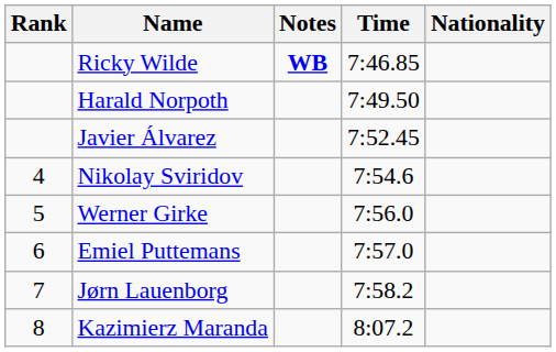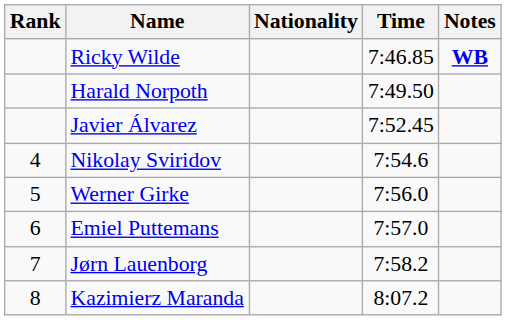 <table class="wikitable sortable" style="text-align:center">
 <tr>
 <th>Rank</th>
 <th>Name</th>
+<th>Nationality</th>
+<th>Time</th>
 <th>Notes</th>
-<th>Time</th>
-<th>Nationality</th>
 </tr>
 <tr>
 <td></td>
 <td align="left"><a href='#'>Ricky Wilde</a></td>
+<td align=left></td>
+<td>7:46.85</td>
 <td><strong><a href='#'>WB</a></strong></td>
-<td>7:46.85</td>
-<td align=left></td>
 </tr>
 <tr>
 <td></td>
 <td align="left"><a href='#'>Harald Norpoth</a></td>
+<td align=left></td>
+<td>7:49.50</td>
 <td></td>
-<td>7:49.50</td>
-<td align=left></td>
 </tr>
 <tr>
 <td></td>
 <td align="left"><a href='#'>Javier Álvarez</a></td>
+<td align=left></td>
+<td>7:52.45</td>
 <td></td>
-<td>7:52.45</td>
-<td align=left></td>
 </tr>
 <tr>
 <td>4</td>
 <td align="left"><a href='#'>Nikolay Sviridov</a></td>
+<td align=left></td>
+<td>7:54.6</td>
 <td></td>
-<td>7:54.6</td>
-<td align=left></td>
 </tr>
 <tr>
 <td>5</td>
 <td align="left"><a href='#'>Werner Girke</a></td>
+<td align=left></td>
+<td>7:56.0</td>
 <td></td>
-<td>7:56.0</td>
-<td align=left></td>
 </tr>
 <tr>
 <td>6</td>
 <td align="left"><a href='#'>Emiel Puttemans</a></td>
+<td align=left></td>
+<td>7:57.0</td>
 <td></td>
-<td>7:57.0</td>
-<td align=left></td>
 </tr>
 <tr>
 <td>7</td>
 <td align="left"><a href='#'>Jørn Lauenborg</a></td>
+<td align=left></td>
+<td>7:58.2</td>
 <td></td>
-<td>7:58.2</td>
-<td align=left></td>
 </tr>
 <tr>
 <td>8</td>
 <td align="left"><a href='#'>Kazimierz Maranda</a></td>
+<td align=left></td>
+<td>8:07.2</td>
 <td></td>
-<td>8:07.2</td>
-<td align=left></td>
 </tr>
 </table>
